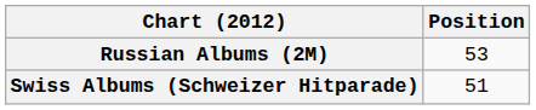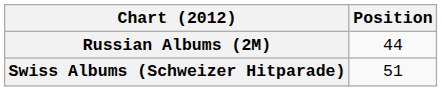 <table class="wikitable plainrowheaders" style="text-align:center">
 <tr>
 <th scope="col">Chart (2012)</th>
 <th scope="col">Position</th>
 </tr>
 <tr>
 <th scope="row">Russian Albums (2M)</th>
-<td>53</td>
+<td>44</td>
 </tr>
 <tr>
 <th scope="row">Swiss Albums (Schweizer Hitparade)</th>
 <td>51</td>
 </tr>
 </table>
